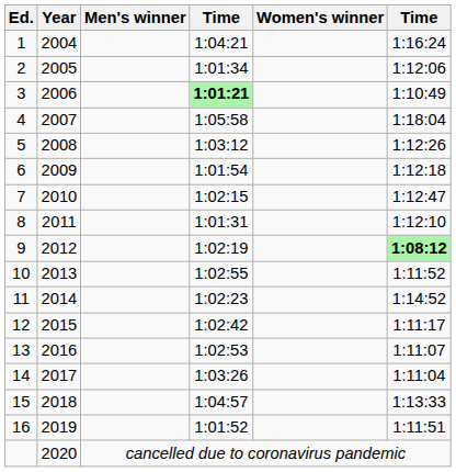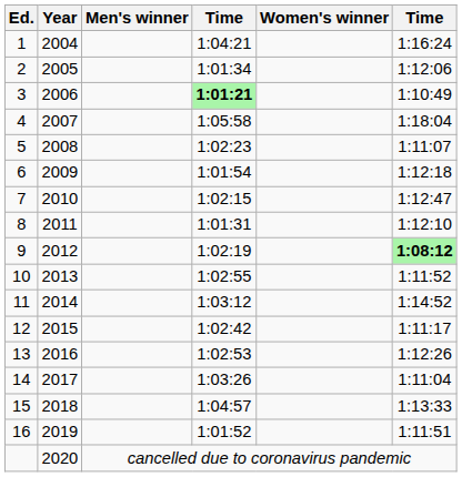 <table class="wikitable sortable" style="text-align:center">
 <tr>
 <th class="unsortable">Ed.</th>
 <th>Year</th>
 <th>Men's winner</th>
 <th>Time</th>
 <th>Women's winner</th>
 <th>Time</th>
 </tr>
 <tr>
 <td>1</td>
 <td>2004</td>
 <td align=left></td>
 <td>1:04:21</td>
 <td align=left></td>
 <td>1:16:24</td>
 </tr>
 <tr>
 <td>2</td>
 <td>2005</td>
 <td align=left></td>
 <td>1:01:34</td>
 <td align=left></td>
 <td>1:12:06</td>
 </tr>
 <tr>
 <td>3</td>
 <td>2006</td>
 <td align=left></td>
 <td bgcolor=#A9F5A9><strong>1:01:21</strong></td>
 <td align=left></td>
 <td>1:10:49</td>
 </tr>
 <tr>
 <td>4</td>
 <td>2007</td>
 <td align=left></td>
 <td>1:05:58</td>
 <td align=left></td>
 <td>1:18:04</td>
 </tr>
 <tr>
 <td>5</td>
 <td>2008</td>
 <td align=left></td>
-<td>1:03:12</td>
+<td>1:02:23</td>
 <td align=left></td>
-<td>1:12:26</td>
+<td>1:11:07</td>
 </tr>
 <tr>
 <td>6</td>
 <td>2009</td>
 <td align=left></td>
 <td>1:01:54</td>
 <td align=left></td>
 <td>1:12:18</td>
 </tr>
 <tr>
 <td>7</td>
 <td>2010</td>
 <td align=left></td>
 <td>1:02:15</td>
 <td align=left></td>
 <td>1:12:47</td>
 </tr>
 <tr>
 <td>8</td>
 <td>2011</td>
 <td align=left></td>
 <td>1:01:31</td>
 <td align=left></td>
 <td>1:12:10</td>
 </tr>
 <tr>
 <td>9</td>
 <td>2012</td>
 <td align=left></td>
 <td>1:02:19</td>
 <td align=left></td>
 <td bgcolor=#A9F5A9><strong>1:08:12</strong></td>
 </tr>
 <tr>
 <td>10</td>
 <td>2013</td>
 <td align=left></td>
 <td>1:02:55</td>
 <td align=left></td>
 <td>1:11:52</td>
 </tr>
 <tr>
 <td>11</td>
 <td>2014</td>
 <td align=left></td>
-<td>1:02:23</td>
+<td>1:03:12</td>
 <td align=left></td>
 <td>1:14:52</td>
 </tr>
 <tr>
 <td>12</td>
 <td>2015</td>
 <td align=left></td>
 <td>1:02:42</td>
 <td align=left></td>
 <td>1:11:17</td>
 </tr>
 <tr>
 <td>13</td>
 <td>2016</td>
 <td align=left></td>
 <td>1:02:53</td>
 <td align=left></td>
-<td>1:11:07</td>
+<td>1:12:26</td>
 </tr>
 <tr>
 <td>14</td>
 <td>2017</td>
 <td align=left></td>
 <td>1:03:26</td>
 <td align=left></td>
 <td>1:11:04</td>
 </tr>
 <tr>
 <td>15</td>
 <td>2018</td>
 <td align=left></td>
 <td>1:04:57</td>
 <td align=left></td>
 <td>1:13:33</td>
 </tr>
 <tr>
 <td>16</td>
 <td>2019</td>
 <td align=left></td>
 <td>1:01:52</td>
 <td align=left></td>
 <td>1:11:51</td>
 </tr>
 <tr>
 <td></td>
 <td>2020</td>
 <td colspan="4" align="center" data-sort-value=""><em>cancelled due to coronavirus pandemic</em></td>
 </tr>
 </table>
